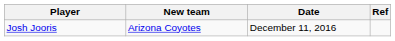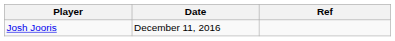 <table class="wikitable" style="width:100%;">
 <tr style="background:#ddd;">
 <th style="width:33%;">Player</th>
-<th style="width:33%;">New team</th>
 <th style="width:33%;">Date</th>
 <th>Ref</th>
 </tr>
 <tr>
 <td><a href='#'>Josh Jooris</a></td>
-<td><a href='#'>Arizona Coyotes</a></td>
 <td>December 11, 2016</td>
 <td></td>
 </tr>
 </table>
